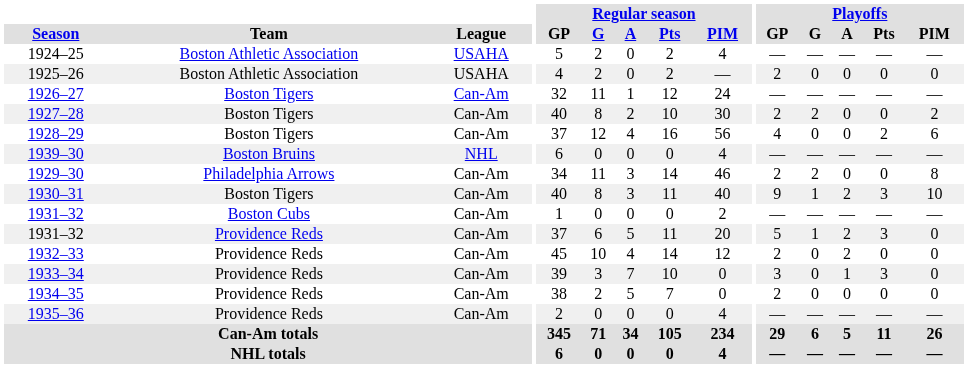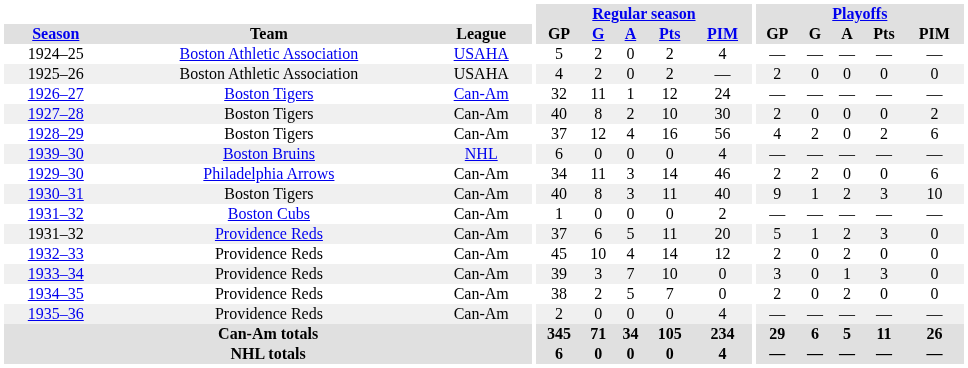 <table border="0" cellpadding="1" cellspacing="0" style="text-align:center; width:60em">
 <tr bgcolor="#e0e0e0">
 <th colspan="3" bgcolor="#ffffff"></th>
 <th rowspan="100" bgcolor="#ffffff"></th>
 <th colspan="5"><a href='#'>Regular season</a></th>
 <th rowspan="100" bgcolor="#ffffff"></th>
 <th colspan="5"><a href='#'>Playoffs</a></th>
 </tr>
 <tr bgcolor="#e0e0e0">
 <th><a href='#'>Season</a></th>
 <th>Team</th>
 <th>League</th>
 <th>GP</th>
 <th><a href='#'>G</a></th>
 <th><a href='#'>A</a></th>
 <th><a href='#'>Pts</a></th>
 <th><a href='#'>PIM</a></th>
 <th>GP</th>
 <th>G</th>
 <th>A</th>
 <th>Pts</th>
 <th>PIM</th>
 </tr>
 <tr>
 <td>1924–25</td>
 <td><a href='#'>Boston Athletic Association</a></td>
 <td><a href='#'>USAHA</a></td>
 <td>5</td>
 <td>2</td>
 <td>0</td>
 <td>2</td>
 <td>4</td>
 <td>—</td>
 <td>—</td>
 <td>—</td>
 <td>—</td>
 <td>—</td>
 </tr>
 <tr bgcolor="#f0f0f0">
 <td>1925–26</td>
 <td>Boston Athletic Association</td>
 <td>USAHA</td>
 <td>4</td>
 <td>2</td>
 <td>0</td>
 <td>2</td>
 <td>—</td>
 <td>2</td>
 <td>0</td>
 <td>0</td>
 <td>0</td>
 <td>0</td>
 </tr>
 <tr>
 <td><a href='#'>1926–27</a></td>
 <td><a href='#'>Boston Tigers</a></td>
 <td><a href='#'>Can-Am</a></td>
 <td>32</td>
 <td>11</td>
 <td>1</td>
 <td>12</td>
 <td>24</td>
 <td>—</td>
 <td>—</td>
 <td>—</td>
 <td>—</td>
 <td>—</td>
 </tr>
 <tr bgcolor="#f0f0f0">
 <td><a href='#'>1927–28</a></td>
 <td>Boston Tigers</td>
 <td>Can-Am</td>
 <td>40</td>
 <td>8</td>
 <td>2</td>
 <td>10</td>
 <td>30</td>
 <td>2</td>
-<td>2</td>
+<td>0</td>
 <td>0</td>
 <td>0</td>
 <td>2</td>
 </tr>
 <tr>
 <td><a href='#'>1928–29</a></td>
 <td>Boston Tigers</td>
 <td>Can-Am</td>
 <td>37</td>
 <td>12</td>
 <td>4</td>
 <td>16</td>
 <td>56</td>
 <td>4</td>
-<td>0</td>
+<td>2</td>
 <td>0</td>
 <td>2</td>
 <td>6</td>
 </tr>
 <tr bgcolor="#f0f0f0">
 <td><a href='#'>1939–30</a></td>
 <td><a href='#'>Boston Bruins</a></td>
 <td><a href='#'>NHL</a></td>
 <td>6</td>
 <td>0</td>
 <td>0</td>
 <td>0</td>
 <td>4</td>
 <td>—</td>
 <td>—</td>
 <td>—</td>
 <td>—</td>
 <td>—</td>
 </tr>
 <tr>
 <td><a href='#'>1929–30</a></td>
 <td><a href='#'>Philadelphia Arrows</a></td>
 <td>Can-Am</td>
 <td>34</td>
 <td>11</td>
 <td>3</td>
 <td>14</td>
 <td>46</td>
 <td>2</td>
 <td>2</td>
 <td>0</td>
 <td>0</td>
-<td>8</td>
+<td>6</td>
 </tr>
 <tr bgcolor="#f0f0f0">
 <td><a href='#'>1930–31</a></td>
 <td>Boston Tigers</td>
 <td>Can-Am</td>
 <td>40</td>
 <td>8</td>
 <td>3</td>
 <td>11</td>
 <td>40</td>
 <td>9</td>
 <td>1</td>
 <td>2</td>
 <td>3</td>
 <td>10</td>
 </tr>
 <tr>
 <td><a href='#'>1931–32</a></td>
 <td><a href='#'>Boston Cubs</a></td>
 <td>Can-Am</td>
 <td>1</td>
 <td>0</td>
 <td>0</td>
 <td>0</td>
 <td>2</td>
 <td>—</td>
 <td>—</td>
 <td>—</td>
 <td>—</td>
 <td>—</td>
 </tr>
 <tr bgcolor="#f0f0f0">
 <td>1931–32</td>
 <td><a href='#'>Providence Reds</a></td>
 <td>Can-Am</td>
 <td>37</td>
 <td>6</td>
 <td>5</td>
 <td>11</td>
 <td>20</td>
 <td>5</td>
 <td>1</td>
 <td>2</td>
 <td>3</td>
 <td>0</td>
 </tr>
 <tr>
 <td><a href='#'>1932–33</a></td>
 <td>Providence Reds</td>
 <td>Can-Am</td>
 <td>45</td>
 <td>10</td>
 <td>4</td>
 <td>14</td>
 <td>12</td>
 <td>2</td>
 <td>0</td>
 <td>2</td>
 <td>0</td>
 <td>0</td>
 </tr>
 <tr bgcolor="#f0f0f0">
 <td><a href='#'>1933–34</a></td>
 <td>Providence Reds</td>
 <td>Can-Am</td>
 <td>39</td>
 <td>3</td>
 <td>7</td>
 <td>10</td>
 <td>0</td>
 <td>3</td>
 <td>0</td>
 <td>1</td>
 <td>3</td>
 <td>0</td>
 </tr>
 <tr>
 <td><a href='#'>1934–35</a></td>
 <td>Providence Reds</td>
 <td>Can-Am</td>
 <td>38</td>
 <td>2</td>
 <td>5</td>
 <td>7</td>
 <td>0</td>
 <td>2</td>
 <td>0</td>
-<td>0</td>
+<td>2</td>
 <td>0</td>
 <td>0</td>
 </tr>
 <tr bgcolor="#f0f0f0">
 <td><a href='#'>1935–36</a></td>
 <td>Providence Reds</td>
 <td>Can-Am</td>
 <td>2</td>
 <td>0</td>
 <td>0</td>
 <td>0</td>
 <td>4</td>
 <td>—</td>
 <td>—</td>
 <td>—</td>
 <td>—</td>
 <td>—</td>
 </tr>
 <tr bgcolor="#e0e0e0">
 <th colspan="3">Can-Am totals</th>
 <th>345</th>
 <th>71</th>
 <th>34</th>
 <th>105</th>
 <th>234</th>
 <th>29</th>
 <th>6</th>
 <th>5</th>
 <th>11</th>
 <th>26</th>
 </tr>
 <tr bgcolor="#e0e0e0">
 <th colspan="3">NHL totals</th>
 <th>6</th>
 <th>0</th>
 <th>0</th>
 <th>0</th>
 <th>4</th>
 <th>—</th>
 <th>—</th>
 <th>—</th>
 <th>—</th>
 <th>—</th>
 </tr>
 </table>
